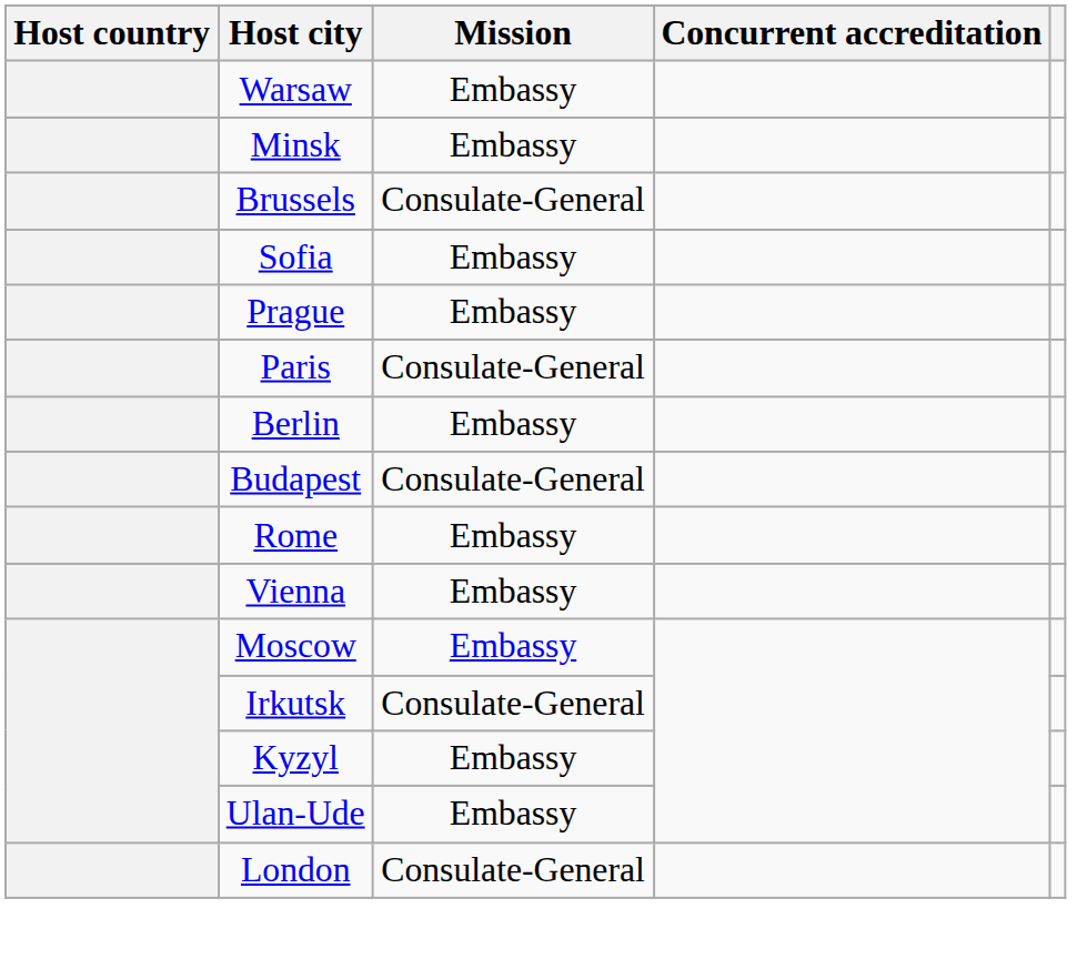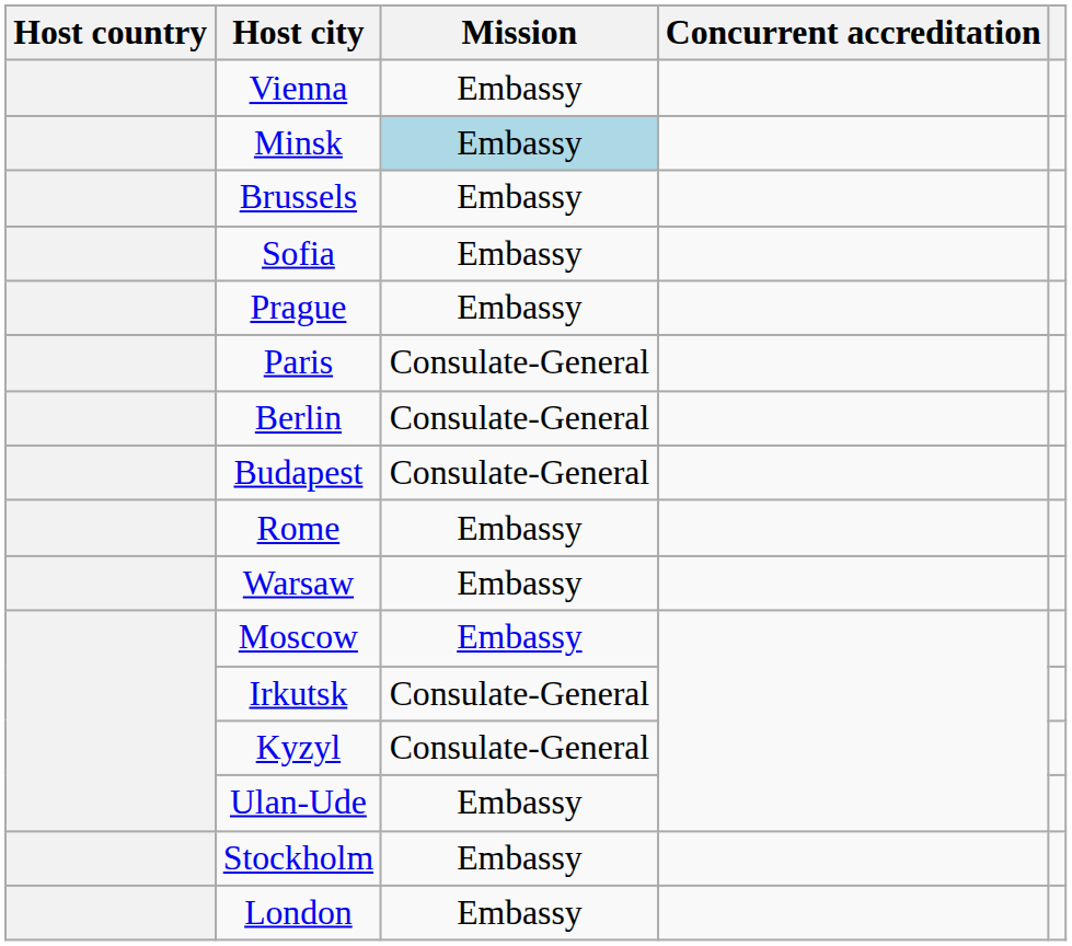 <table class="wikitable plainrowheaders" style="text-align:center;">
 <tr>
 <th scope="col">Host country</th>
 <th scope="col">Host city</th>
 <th scope="col">Mission</th>
 <th scope="col">Concurrent accreditation</th>
 <th scope="col"></th>
 </tr>
 <tr>
 <th scope="row"></th>
-<td><a href='#'>Warsaw</a></td>
+<td><a href='#'>Vienna</a></td>
 <td>Embassy</td>
 <td></td>
 <td></td>
 </tr>
 <tr>
 <th scope="row"></th>
 <td><a href='#'>Minsk</a></td>
-<td>Embassy</td>
+<td style="background: lightblue;">Embassy</td>
 <td></td>
 <td></td>
 </tr>
 <tr>
 <th scope="row"></th>
 <td><a href='#'>Brussels</a></td>
-<td>Consulate-General</td>
+<td>Embassy</td>
 <td></td>
 <td></td>
 </tr>
 <tr>
 <th scope="row"></th>
 <td><a href='#'>Sofia</a></td>
 <td>Embassy</td>
 <td></td>
 <td></td>
 </tr>
 <tr>
 <th scope="row"></th>
 <td><a href='#'>Prague</a></td>
 <td>Embassy</td>
 <td></td>
 <td></td>
 </tr>
 <tr>
 <th scope="row"></th>
 <td><a href='#'>Paris</a></td>
 <td>Consulate-General</td>
 <td></td>
 <td></td>
 </tr>
 <tr>
 <th scope="row"></th>
 <td><a href='#'>Berlin</a></td>
-<td>Embassy</td>
+<td>Consulate-General</td>
 <td></td>
 <td></td>
 </tr>
 <tr>
 <th scope="row"></th>
 <td><a href='#'>Budapest</a></td>
 <td>Consulate-General</td>
 <td></td>
 <td></td>
 </tr>
 <tr>
 <th scope="row"></th>
 <td><a href='#'>Rome</a></td>
 <td>Embassy</td>
 <td></td>
 <td></td>
 </tr>
 <tr>
 <th scope="row"></th>
-<td><a href='#'>Vienna</a></td>
+<td><a href='#'>Warsaw</a></td>
 <td>Embassy</td>
 <td></td>
 <td></td>
 </tr>
 <tr>
 <th scope="row" rowspan="4"></th>
 <td><a href='#'>Moscow</a></td>
 <td><a href='#'>Embassy</a></td>
 <td rowspan="4"></td>
 <td></td>
 </tr>
 <tr>
 <td><a href='#'>Irkutsk</a></td>
 <td>Consulate-General</td>
 <td></td>
 </tr>
 <tr>
 <td><a href='#'>Kyzyl</a></td>
-<td>Embassy</td>
+<td>Consulate-General</td>
 <td></td>
 </tr>
 <tr>
 <td><a href='#'>Ulan-Ude</a></td>
 <td>Embassy</td>
 <td></td>
 </tr>
 <tr>
 <th scope="row"></th>
+<td><a href='#'>Stockholm</a></td>
+<td>Embassy</td>
+<td></td>
+<td></td>
+</tr>
+<tr>
+<th scope="row"></th>
 <td><a href='#'>London</a></td>
-<td>Consulate-General</td>
+<td>Embassy</td>
 <td></td>
 <td></td>
 </tr>
 </table>
